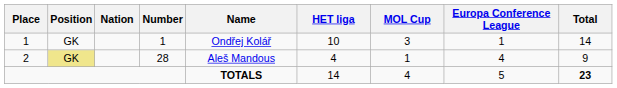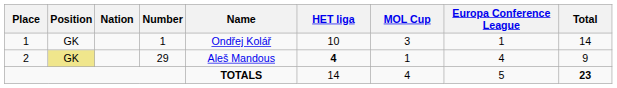 <table class="wikitable" style="font-size: 95%; text-align: center;">
 <tr>
 <th width=60>Place</th>
 <th width=60>Position</th>
 <th width=60>Nation</th>
 <th width=60>Number</th>
 <th width=180>Name</th>
 <th width=120><a href='#'>HET liga</a></th>
 <th width=120><a href='#'>MOL Cup</a></th>
 <th width=180><a href='#'>Europa Conference League</a></th>
 <th width=80><strong>Total</strong></th>
 </tr>
 <tr>
 <td>1</td>
 <td>GK</td>
 <td></td>
 <td>1</td>
 <td><a href='#'>Ondřej Kolář</a></td>
 <td>10</td>
 <td>3</td>
 <td>1</td>
 <td>14</td>
 </tr>
 <tr>
 <td>2</td>
 <td style="background: khaki;">GK</td>
 <td></td>
-<td>28</td>
+<td>29</td>
 <td><a href='#'>Aleš Mandous</a></td>
-<td>4</td>
+<td><strong>4</strong></td>
 <td>1</td>
 <td>4</td>
 <td>9</td>
 </tr>
 <tr>
 <td colspan="4"></td>
 <td><strong>TOTALS</strong></td>
 <td>14</td>
 <td>4</td>
 <td>5</td>
 <td><strong>23</strong></td>
 </tr>
 </table>
